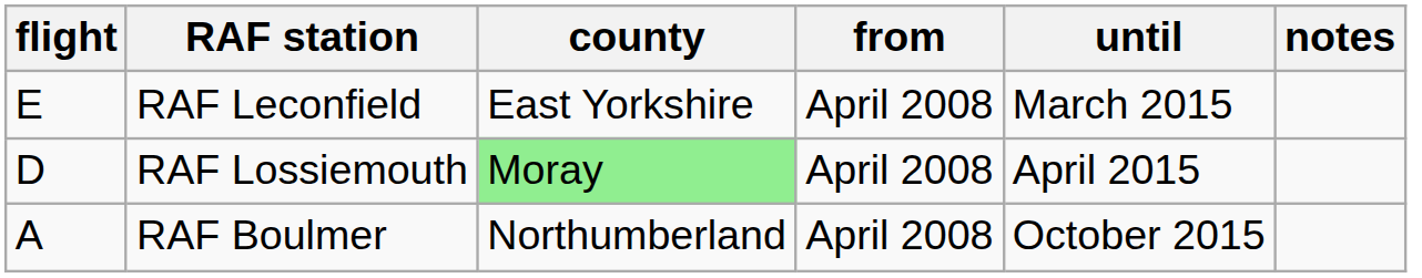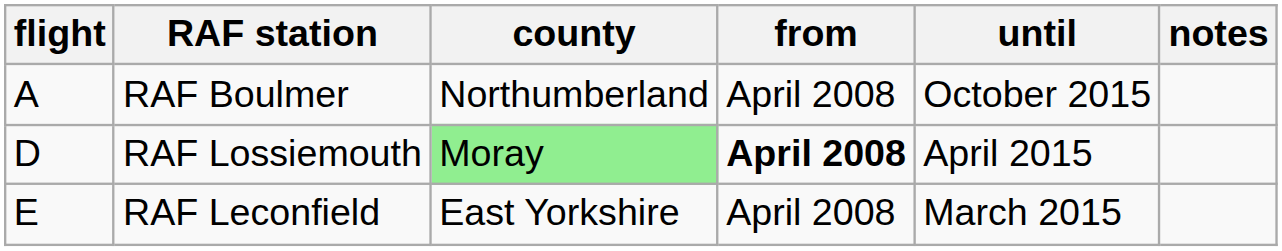 <table class=wikitable>
 <tr>
 <th>flight</th>
 <th>RAF station</th>
 <th>county</th>
 <th>from</th>
 <th>until</th>
 <th>notes</th>
 </tr>
 <tr>
+<td>A</td>
+<td>RAF Boulmer</td>
+<td>Northumberland</td>
+<td>April 2008</td>
+<td>October 2015</td>
+<td></td>
+</tr>
+<tr>
+<td>D</td>
+<td>RAF Lossiemouth</td>
+<td style="background: lightgreen;">Moray</td>
+<td><strong>April 2008</strong></td>
+<td>April 2015</td>
+<td></td>
+</tr>
+<tr>
 <td>E</td>
 <td>RAF Leconfield</td>
 <td>East Yorkshire</td>
 <td>April 2008</td>
 <td>March 2015</td>
 <td></td>
 </tr>
-<tr>
-<td>D</td>
-<td>RAF Lossiemouth</td>
-<td style="background: lightgreen;">Moray</td>
-<td>April 2008</td>
-<td>April 2015</td>
-<td></td>
-</tr>
-<tr>
-<td>A</td>
-<td>RAF Boulmer</td>
-<td>Northumberland</td>
-<td>April 2008</td>
-<td>October 2015</td>
-<td></td>
-</tr>
 </table>
